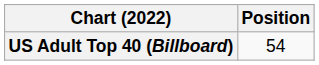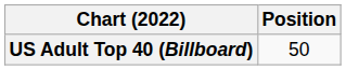 <table class="wikitable plainrowheaders" style="text-align:center">
 <tr>
 <th scope="col">Chart (2022)</th>
 <th scope="col">Position</th>
 </tr>
 <tr>
 <th scope="row">US Adult Top 40 (<em>Billboard</em>)</th>
-<td>54</td>
+<td>50</td>
 </tr>
 </table>
